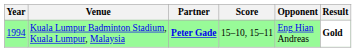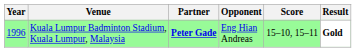 <table class="sortable wikitable" style="font-size: 90%;">
 <tr>
 <th>Year</th>
 <th>Venue</th>
 <th>Partner</th>
+<th>Opponent</th>
 <th>Score</th>
-<th>Opponent</th>
 <th>Result</th>
 </tr>
 <tr style="background:#98FB98">
-<td align="center"><a href='#'>1994</a></td>
+<td align="center"><a href='#'>1996</a></td>
 <td align="left"><a href='#'>Kuala Lumpur Badminton Stadium</a>,<br><a href='#'>Kuala Lumpur</a>, <a href='#'>Malaysia</a></td>
 <td align="left"><strong> <a href='#'>Peter Gade</a></strong></td>
+<td align="left"> <a href='#'>Eng Hian</a> <br>  Andreas</td>
 <td align="left">15–10, 15–11</td>
-<td align="left"> <a href='#'>Eng Hian</a> <br>  Andreas</td>
 <td style="text-align:left; background:white"> <strong>Gold</strong></td>
 </tr>
 </table>
